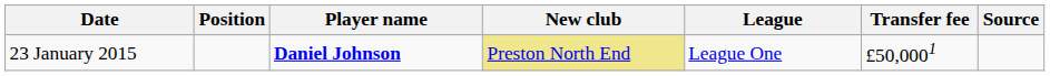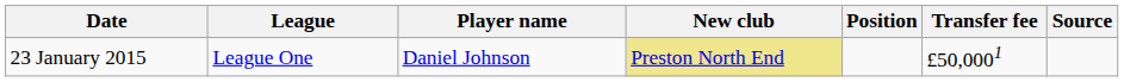 <table class="wikitable">
 <tr>
 <th width=150>Date</th>
-<th width=30>Position</th>
+<th width=140>League</th>
 <th width=170>Player name</th>
 <th width=160>New club</th>
-<th width=140>League</th>
+<th width=30>Position</th>
 <th width=90>Transfer fee</th>
 <th width=10>Source</th>
 </tr>
 <tr>
 <td>23 January 2015</td>
+<td> <a href='#'>League One</a></td>
+<td> <a href='#'>Daniel Johnson</a></td>
+<td style="background: khaki;"> <a href='#'>Preston North End</a></td>
 <td></td>
-<td><strong> <a href='#'>Daniel Johnson</a></strong></td>
-<td style="background: khaki;"> <a href='#'>Preston North End</a></td>
-<td> <a href='#'>League One</a></td>
 <td>£50,000<em><sup>1</sup></em></td>
 <td></td>
 </tr>
 </table>
